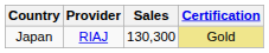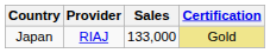 <table class="wikitable sortable">
 <tr>
 <th>Country</th>
 <th>Provider</th>
 <th>Sales</th>
 <th><a href='#'>Certification</a></th>
 </tr>
 <tr>
 <td style="text-align:center;">Japan</td>
 <td style="text-align:center;"><a href='#'>RIAJ</a></td>
-<td style="text-align:center;">130,300</td>
+<td style="text-align:center;">133,000</td>
 <td style="background: khaki; text-align:center;">Gold</td>
 </tr>
 </table>
